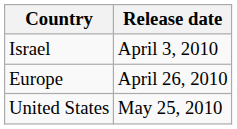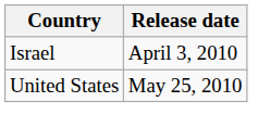 <table class="wikitable">
 <tr>
 <th>Country</th>
 <th>Release date</th>
 </tr>
 <tr>
 <td>Israel</td>
 <td>April 3, 2010</td>
 </tr>
 <tr>
-<td>Europe</td>
-<td>April 26, 2010</td>
-</tr>
-<tr>
 <td>United States</td>
 <td>May 25, 2010</td>
 </tr>
 </table>
